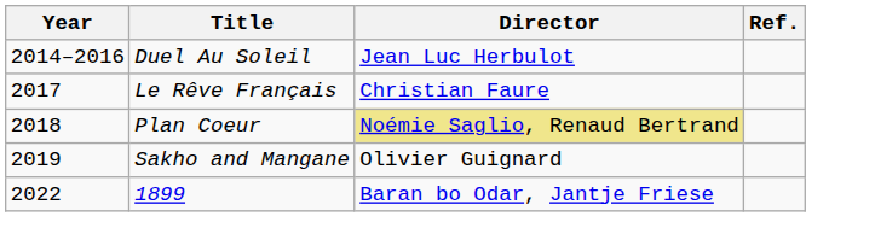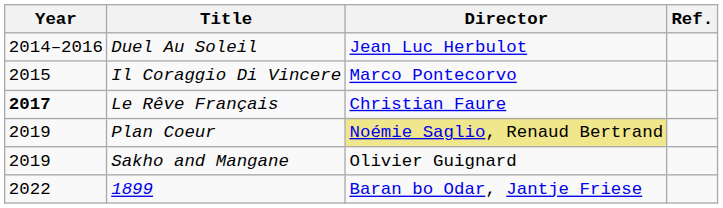 <table class="wikitable">
 <tr>
 <th>Year</th>
 <th>Title</th>
 <th>Director</th>
 <th>Ref.</th>
 </tr>
 <tr>
 <td rowspan="1">2014–2016</td>
 <td><em>Duel Au Soleil</em></td>
 <td><a href='#'>Jean Luc Herbulot</a></td>
 <td></td>
 </tr>
 <tr>
-<td rowspan="1">2017</td>
+<td rowspan="1">2015</td>
+<td><em>Il Coraggio Di Vincere</em></td>
+<td><a href='#'>Marco Pontecorvo</a></td>
+<td></td>
+</tr>
+<tr>
+<td rowspan="1"><strong>2017</strong></td>
 <td><em>Le Rêve Français</em></td>
 <td><a href='#'>Christian Faure</a></td>
 <td></td>
 </tr>
 <tr>
-<td rowspan="1">2018</td>
+<td rowspan="1">2019</td>
 <td><em>Plan Coeur</em></td>
 <td style="background: khaki;"><a href='#'>Noémie Saglio</a>, Renaud Bertrand</td>
 <td></td>
 </tr>
 <tr>
 <td rowspan="1">2019</td>
 <td><em>Sakho and Mangane</em></td>
 <td>Olivier Guignard</td>
 <td></td>
 </tr>
 <tr>
 <td rowspan="1">2022</td>
 <td><em><a href='#'>1899</a></em></td>
 <td><a href='#'>Baran bo Odar</a>, <a href='#'>Jantje Friese</a></td>
 <td></td>
 </tr>
 </table>
